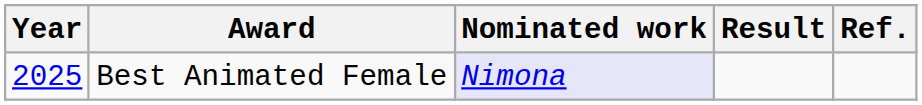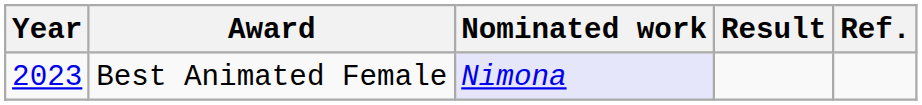 <table class="wikitable">
 <tr>
 <th>Year</th>
 <th>Award</th>
 <th>Nominated work</th>
 <th>Result</th>
 <th>Ref.</th>
 </tr>
 <tr>
-<td><a href='#'>2025</a></td>
+<td><a href='#'>2023</a></td>
 <td>Best Animated Female</td>
 <td style="background: lavender;"><em><a href='#'>Nimona</a></em></td>
 <td></td>
 <td align="center"></td>
 </tr>
 </table>
